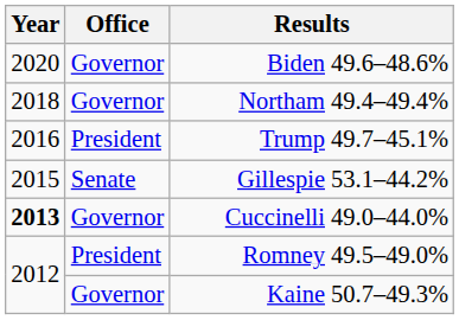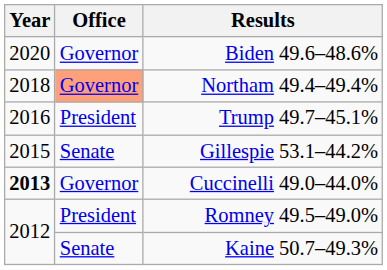 <table class=wikitable>
 <tr>
 <th width="30">Year</th>
 <th width="60">Office</th>
 <th width="180">Results</th>
 </tr>
 <tr>
 <td>2020</td>
 <td><a href='#'>Governor</a></td>
 <td align="right" ><a href='#'>Biden</a> 49.6–48.6%</td>
 </tr>
 <tr>
 <td>2018</td>
-<td><a href='#'>Governor</a></td>
+<td style="background: lightsalmon;"><a href='#'>Governor</a></td>
 <td align="right" ><a href='#'>Northam</a> 49.4–49.4%</td>
 </tr>
 <tr>
 <td>2016</td>
 <td><a href='#'>President</a></td>
 <td align="right" ><a href='#'>Trump</a> 49.7–45.1%</td>
 </tr>
 <tr>
 <td>2015</td>
 <td><a href='#'>Senate</a></td>
 <td align="right" ><a href='#'>Gillespie</a> 53.1–44.2%</td>
 </tr>
 <tr>
 <td><strong>2013</strong></td>
 <td><a href='#'>Governor</a></td>
 <td align="right" ><a href='#'>Cuccinelli</a> 49.0–44.0%</td>
 </tr>
 <tr>
 <td rowspan="2">2012</td>
 <td><a href='#'>President</a></td>
 <td align="right" ><a href='#'>Romney</a> 49.5–49.0%</td>
 </tr>
 <tr>
-<td><a href='#'>Governor</a></td>
+<td><a href='#'>Senate</a></td>
 <td align="right" ><a href='#'>Kaine</a> 50.7–49.3%</td>
 </tr>
 </table>
